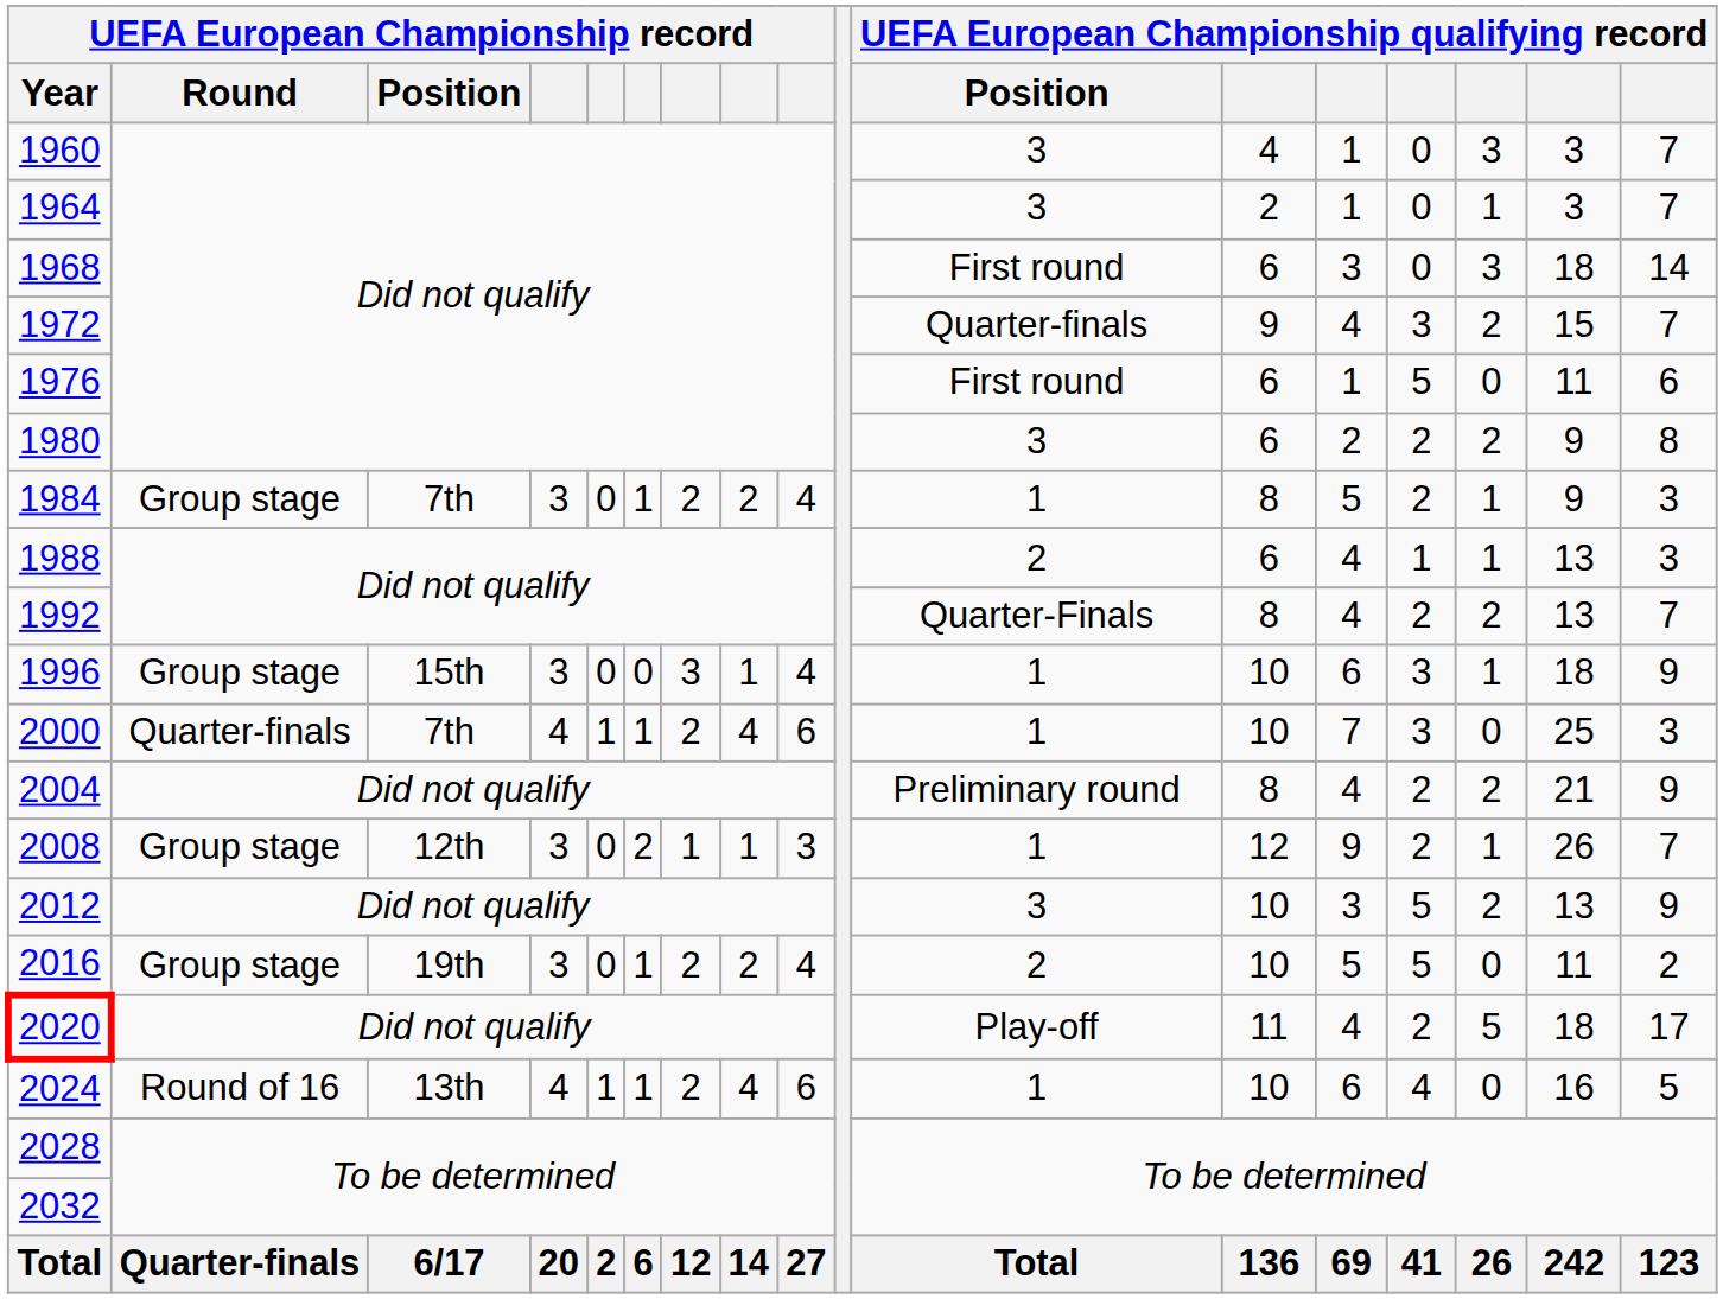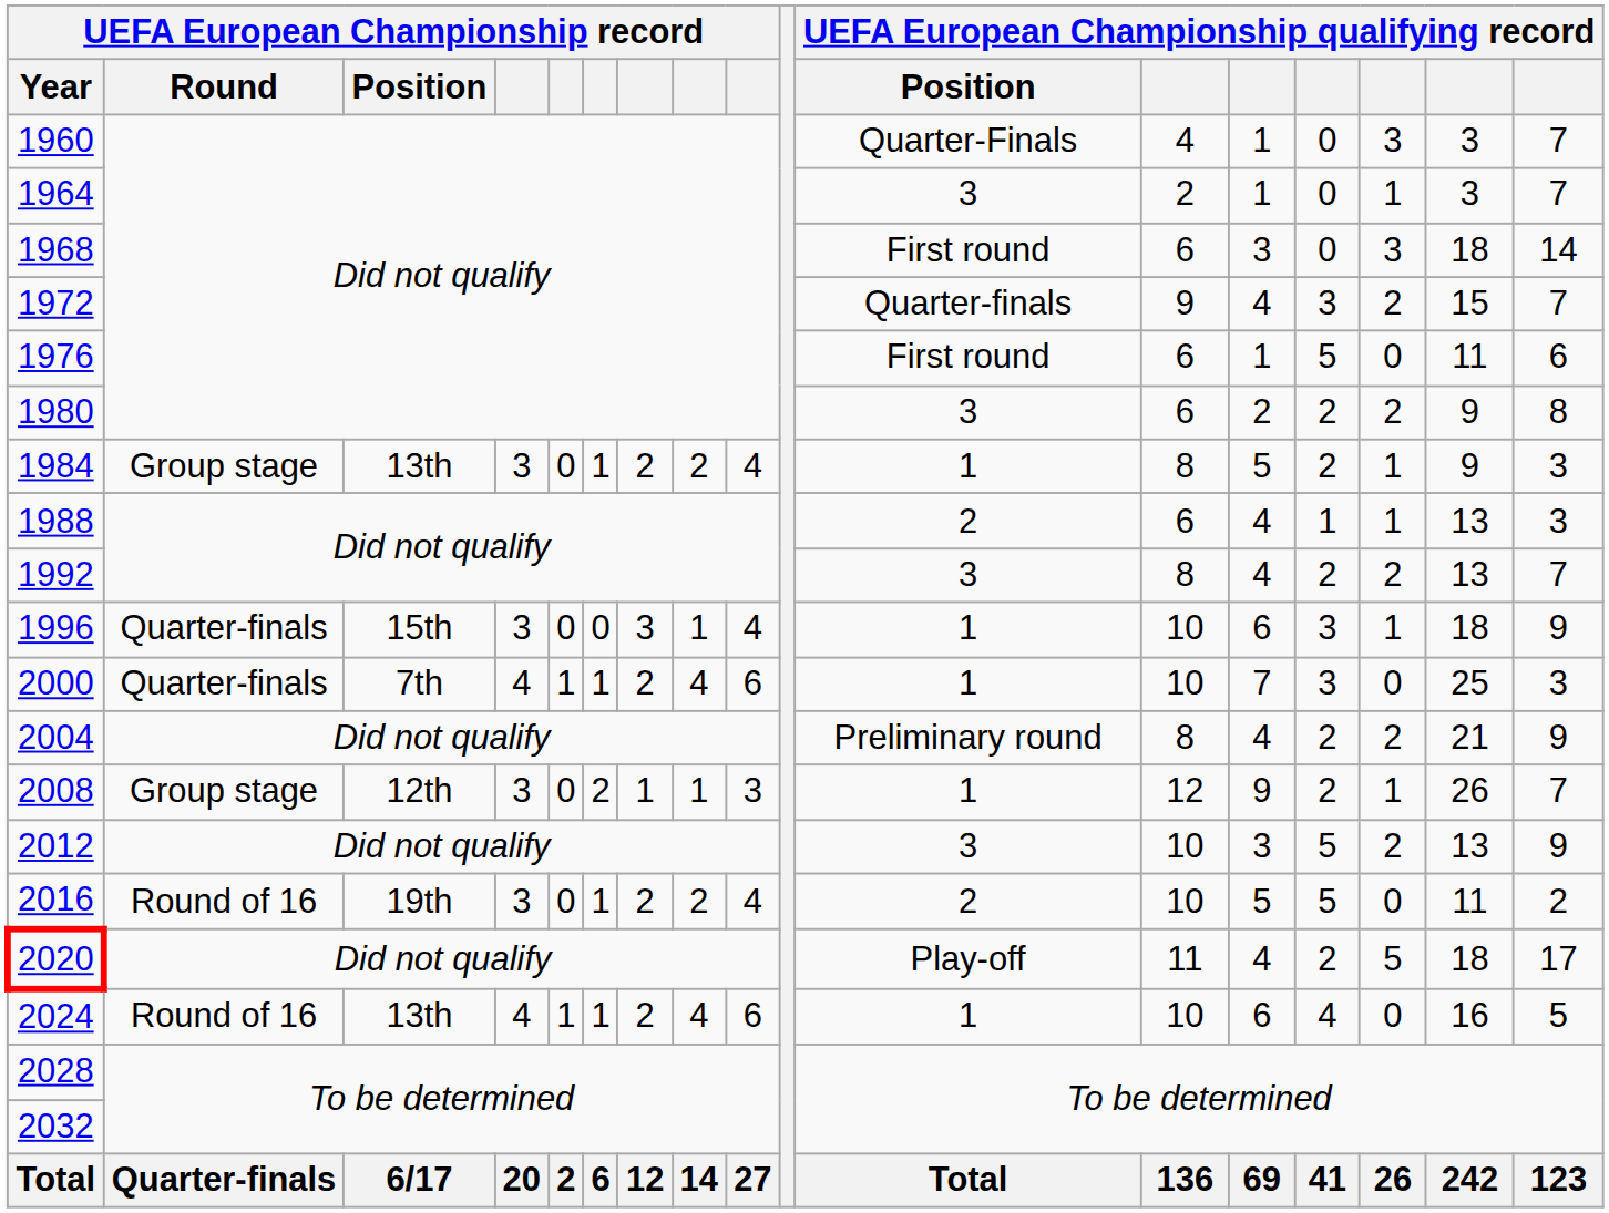 <table class="wikitable" style="text-align: center;">
 <tr>
 <th colspan=9><a href='#'>UEFA European Championship</a> record</th>
 <th rowspan=22></th>
 <th colspan=7><a href='#'>UEFA European Championship qualifying</a> record</th>
 </tr>
 <tr>
 <th>Year</th>
 <th>Round</th>
 <th>Position</th>
 <th></th>
 <th></th>
 <th></th>
 <th></th>
 <th></th>
 <th></th>
 <th>Position</th>
 <th></th>
 <th></th>
 <th></th>
 <th></th>
 <th></th>
 <th></th>
 </tr>
 <tr>
 <td> <a href='#'>1960</a></td>
 <td rowspan=6 colspan=8><em>Did not qualify</em></td>
-<td>3</td>
+<td>Quarter-Finals</td>
 <td>4</td>
 <td>1</td>
 <td>0</td>
 <td>3</td>
 <td>3</td>
 <td>7</td>
 </tr>
 <tr>
 <td> <a href='#'>1964</a></td>
 <td>3</td>
 <td>2</td>
 <td>1</td>
 <td>0</td>
 <td>1</td>
 <td>3</td>
 <td>7</td>
 </tr>
 <tr>
 <td> <a href='#'>1968</a></td>
 <td>First round</td>
 <td>6</td>
 <td>3</td>
 <td>0</td>
 <td>3</td>
 <td>18</td>
 <td>14</td>
 </tr>
 <tr>
 <td> <a href='#'>1972</a></td>
 <td>Quarter-finals</td>
 <td>9</td>
 <td>4</td>
 <td>3</td>
 <td>2</td>
 <td>15</td>
 <td>7</td>
 </tr>
 <tr>
 <td> <a href='#'>1976</a></td>
 <td>First round</td>
 <td>6</td>
 <td>1</td>
 <td>5</td>
 <td>0</td>
 <td>11</td>
 <td>6</td>
 </tr>
 <tr>
 <td> <a href='#'>1980</a></td>
 <td>3</td>
 <td>6</td>
 <td>2</td>
 <td>2</td>
 <td>2</td>
 <td>9</td>
 <td>8</td>
 </tr>
 <tr>
 <td> <a href='#'>1984</a></td>
 <td>Group stage</td>
-<td>7th</td>
+<td>13th</td>
 <td>3</td>
 <td>0</td>
 <td>1</td>
 <td>2</td>
 <td>2</td>
 <td>4</td>
 <td>1</td>
 <td>8</td>
 <td>5</td>
 <td>2</td>
 <td>1</td>
 <td>9</td>
 <td>3</td>
 </tr>
 <tr>
 <td> <a href='#'>1988</a></td>
 <td rowspan=2 colspan=8><em>Did not qualify</em></td>
 <td>2</td>
 <td>6</td>
 <td>4</td>
 <td>1</td>
 <td>1</td>
 <td>13</td>
 <td>3</td>
 </tr>
 <tr>
 <td> <a href='#'>1992</a></td>
-<td>Quarter-Finals</td>
+<td>3</td>
 <td>8</td>
 <td>4</td>
 <td>2</td>
 <td>2</td>
 <td>13</td>
 <td>7</td>
 </tr>
 <tr>
 <td> <a href='#'>1996</a></td>
-<td>Group stage</td>
+<td>Quarter-finals</td>
 <td>15th</td>
 <td>3</td>
 <td>0</td>
 <td>0</td>
 <td>3</td>
 <td>1</td>
 <td>4</td>
 <td>1</td>
 <td>10</td>
 <td>6</td>
 <td>3</td>
 <td>1</td>
 <td>18</td>
 <td>9</td>
 </tr>
 <tr>
 <td>  <a href='#'>2000</a></td>
 <td>Quarter-finals</td>
 <td>7th</td>
 <td>4</td>
 <td>1</td>
 <td>1</td>
 <td>2</td>
 <td>4</td>
 <td>6</td>
 <td>1</td>
 <td>10</td>
 <td>7</td>
 <td>3</td>
 <td>0</td>
 <td>25</td>
 <td>3</td>
 </tr>
 <tr>
 <td> <a href='#'>2004</a></td>
 <td colspan=8><em>Did not qualify</em></td>
 <td>Preliminary round</td>
 <td>8</td>
 <td>4</td>
 <td>2</td>
 <td>2</td>
 <td>21</td>
 <td>9</td>
 </tr>
 <tr>
 <td>  <a href='#'>2008</a></td>
 <td>Group stage</td>
 <td>12th</td>
 <td>3</td>
 <td>0</td>
 <td>2</td>
 <td>1</td>
 <td>1</td>
 <td>3</td>
 <td>1</td>
 <td>12</td>
 <td>9</td>
 <td>2</td>
 <td>1</td>
 <td>26</td>
 <td>7</td>
 </tr>
 <tr>
 <td>  <a href='#'>2012</a></td>
 <td colspan=8><em>Did not qualify</em></td>
 <td>3</td>
 <td>10</td>
 <td>3</td>
 <td>5</td>
 <td>2</td>
 <td>13</td>
 <td>9</td>
 </tr>
 <tr>
 <td> <a href='#'>2016</a></td>
-<td>Group stage</td>
+<td>Round of 16</td>
 <td>19th</td>
 <td>3</td>
 <td>0</td>
 <td>1</td>
 <td>2</td>
 <td>2</td>
 <td>4</td>
 <td>2</td>
 <td>10</td>
 <td>5</td>
 <td>5</td>
 <td>0</td>
 <td>11</td>
 <td>2</td>
 </tr>
 <tr>
 <td style="border: 3px solid red"> <a href='#'>2020</a></td>
 <td colspan=8><em>Did not qualify</em></td>
 <td>Play-off</td>
 <td>11</td>
 <td>4</td>
 <td>2</td>
 <td>5</td>
 <td>18</td>
 <td>17</td>
 </tr>
 <tr>
 <td> <a href='#'>2024</a></td>
 <td>Round of 16</td>
 <td>13th</td>
 <td>4</td>
 <td>1</td>
 <td>1</td>
 <td>2</td>
 <td>4</td>
 <td>6</td>
 <td>1</td>
 <td>10</td>
 <td>6</td>
 <td>4</td>
 <td>0</td>
 <td>16</td>
 <td>5</td>
 </tr>
 <tr>
 <td>  <a href='#'>2028</a></td>
 <td colspan=8 rowspan=2><em>To be determined</em></td>
 <td colspan=7 rowspan=2><em>To be determined</em></td>
 </tr>
 <tr>
 <td>  <a href='#'>2032</a></td>
 </tr>
 <tr>
 <th>Total</th>
 <th>Quarter-finals</th>
 <th>6/17</th>
 <th>20</th>
 <th>2</th>
 <th>6</th>
 <th>12</th>
 <th>14</th>
 <th>27</th>
 <th>Total</th>
 <th>136</th>
 <th>69</th>
 <th>41</th>
 <th>26</th>
 <th>242</th>
 <th>123</th>
 </tr>
 </table>
